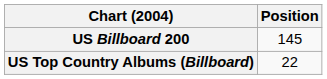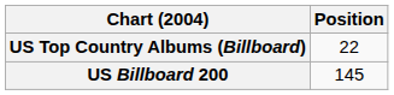 <table class="wikitable sortable plainrowheaders" style="text-align:center">
 <tr>
 <th scope="col">Chart (2004)</th>
 <th scope="col">Position</th>
 </tr>
 <tr>
+<th scope="row">US Top Country Albums (<em>Billboard</em>)</th>
+<td>22</td>
+</tr>
+<tr>
 <th scope="row">US <em>Billboard</em> 200</th>
 <td>145</td>
 </tr>
-<tr>
-<th scope="row">US Top Country Albums (<em>Billboard</em>)</th>
-<td>22</td>
-</tr>
 </table>
